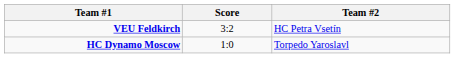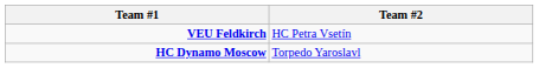 <table class="wikitable" style="text-align: center;">
 <tr>
 <th width=22%>Team #1</th>
-<th width=11%>Score</th>
 <th width=22%>Team #2</th>
 </tr>
 <tr>
 <td style="text-align: right;"><strong><a href='#'>VEU Feldkirch</a></strong> </td>
-<td>3:2</td>
 <td style="text-align: left;"> <a href='#'>HC Petra Vsetín</a></td>
 </tr>
 <tr>
 <td style="text-align: right;"><strong><a href='#'>HC Dynamo Moscow</a></strong> </td>
-<td>1:0</td>
 <td style="text-align: left;"> <a href='#'>Torpedo Yaroslavl</a></td>
 </tr>
 </table>
